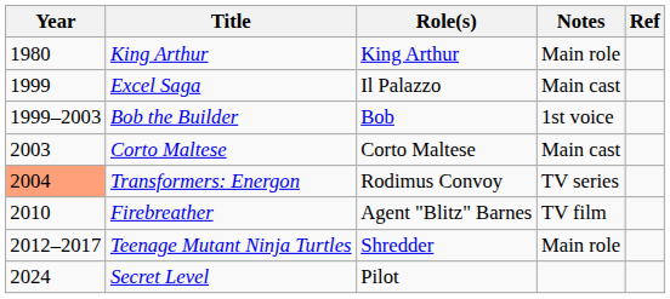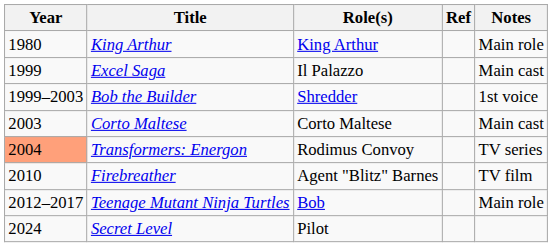 <table class="wikitable plainrowheaders sortable">
 <tr>
 <th scope="col">Year</th>
 <th scope="col">Title</th>
 <th scope="col">Role(s)</th>
+<th scope="col" class="unsortable">Ref</th>
 <th scope="col">Notes</th>
-<th scope="col" class="unsortable">Ref</th>
 </tr>
 <tr>
 <td>1980</td>
 <td><em><a href='#'>King Arthur</a></em></td>
 <td><a href='#'>King Arthur</a></td>
+<td></td>
 <td>Main role</td>
-<td></td>
 </tr>
 <tr>
 <td>1999</td>
 <td><em><a href='#'>Excel Saga</a></em></td>
 <td>Il Palazzo</td>
+<td></td>
 <td>Main cast</td>
-<td></td>
 </tr>
 <tr>
 <td>1999–2003</td>
 <td><em><a href='#'>Bob the Builder</a></em></td>
-<td><a href='#'>Bob</a></td>
+<td><a href='#'>Shredder</a></td>
+<td></td>
 <td>1st voice</td>
-<td></td>
 </tr>
 <tr>
 <td>2003</td>
 <td><em><a href='#'>Corto Maltese</a></em></td>
 <td>Corto Maltese</td>
+<td></td>
 <td>Main cast</td>
-<td></td>
 </tr>
 <tr>
 <td style="background: lightsalmon;">2004</td>
 <td><em><a href='#'>Transformers: Energon</a></em></td>
 <td>Rodimus Convoy</td>
+<td></td>
 <td>TV series</td>
-<td></td>
 </tr>
 <tr>
 <td>2010</td>
 <td><em><a href='#'>Firebreather</a></em></td>
 <td>Agent "Blitz" Barnes</td>
+<td></td>
 <td>TV film</td>
-<td></td>
 </tr>
 <tr>
 <td>2012–2017</td>
 <td><em><a href='#'>Teenage Mutant Ninja Turtles</a></em></td>
-<td><a href='#'>Shredder</a></td>
+<td><a href='#'>Bob</a></td>
+<td></td>
 <td>Main role</td>
-<td></td>
 </tr>
 <tr>
 <td>2024</td>
 <td><em><a href='#'>Secret Level</a></em></td>
 <td>Pilot</td>
 <td></td>
 <td></td>
 </tr>
 </table>
